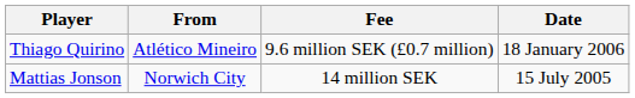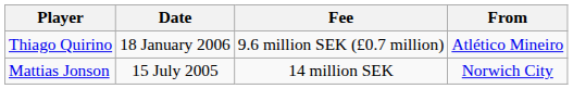 <table class="wikitable" style="text-align:center">
 <tr>
 <th>Player</th>
+<th>Date</th>
+<th>Fee</th>
 <th>From</th>
-<th>Fee</th>
-<th>Date</th>
 </tr>
 <tr>
 <td align=left> <a href='#'>Thiago Quirino</a></td>
+<td>18 January 2006</td>
+<td>9.6 million SEK (£0.7 million)</td>
 <td><a href='#'>Atlético Mineiro</a></td>
-<td>9.6 million SEK (£0.7 million)</td>
-<td>18 January 2006</td>
 </tr>
 <tr>
 <td align=left> <a href='#'>Mattias Jonson</a></td>
+<td>15 July 2005</td>
+<td>14 million SEK</td>
 <td><a href='#'>Norwich City</a></td>
-<td>14 million SEK</td>
-<td>15 July 2005</td>
 </tr>
 </table>
